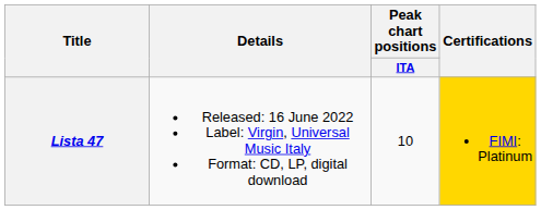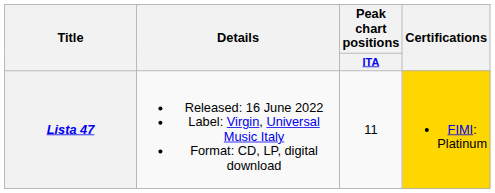 <table class="wikitable plainrowheaders" style="text-align:center;">
 <tr>
 <th scope="col" rowspan="2" style="width:14em;">Title</th>
 <th scope="col" rowspan="2" style="width:20em;">Details</th>
 <th scope="col" colspan="1">Peak chart positions</th>
 <th scope="col" rowspan="2">Certifications</th>
 </tr>
 <tr>
 <th scope="col" style="width:3em;font-size:85%;"><a href='#'>ITA</a><br></th>
 </tr>
 <tr>
 <th scope="row"><em><a href='#'>Lista 47</a></em></th>
 <td><br><ul><li>Released: 16 June 2022</li><li>Label: <a href='#'>Virgin</a>, <a href='#'>Universal Music Italy</a></li><li>Format: CD, LP, digital download</li></ul></td>
-<td>10</td>
+<td>11</td>
 <td style="background: gold;"><br><ul><li><a href='#'>FIMI</a>: Platinum</li></ul></td>
 </tr>
 </table>
